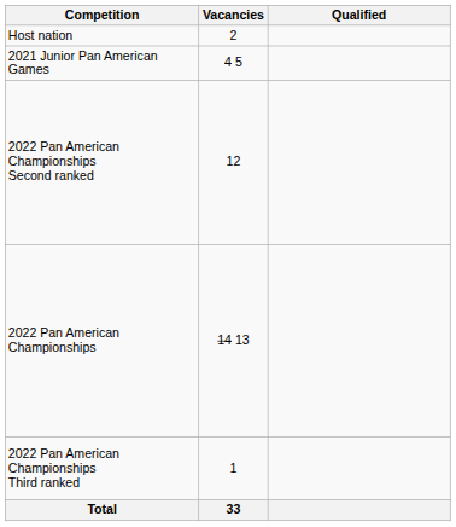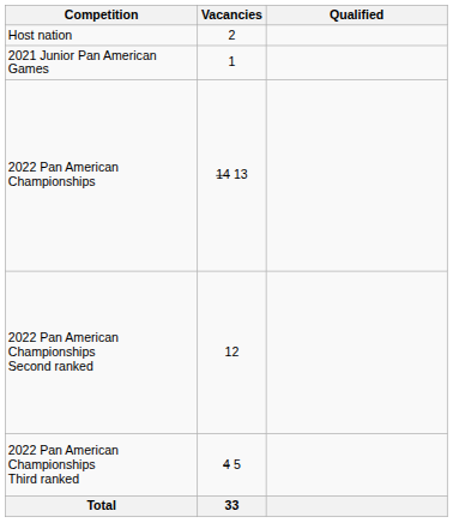 <table class = "wikitable" width=560>
 <tr>
 <th width=300>Competition</th>
 <th width=80>Vacancies</th>
 <th width=300>Qualified</th>
 </tr>
 <tr>
 <td>Host nation</td>
 <td align="center">2</td>
 <td><br></td>
 </tr>
 <tr>
 <td>2021 Junior Pan American Games</td>
-<td align="center"><s>4</s> 5</td>
+<td align="center">1</td>
 <td></td>
+</tr>
+<tr>
+<td>2022 Pan American Championships</td>
+<td align="center"><s>14</s> 13</td>
+<td><br><br><br><br><br><br><br><br><br><br><br><br><s></s><br></td>
 </tr>
 <tr>
 <td>2022 Pan American Championships<br>Second ranked</td>
 <td align="center">12</td>
 <td><br><br><br><br><br><br><br><br><br><br><br></td>
 </tr>
 <tr>
-<td>2022 Pan American Championships</td>
-<td align="center"><s>14</s> 13</td>
-<td><br><br><br><br><br><br><br><br><br><br><br><br><s></s><br></td>
-</tr>
-<tr>
 <td>2022 Pan American Championships<br>Third ranked</td>
-<td align="center">1</td>
+<td align="center"><s>4</s> 5</td>
 <td><br><br><br><br></td>
 </tr>
 <tr>
 <th>Total</th>
 <th>33</th>
 <th></th>
 </tr>
 </table>
